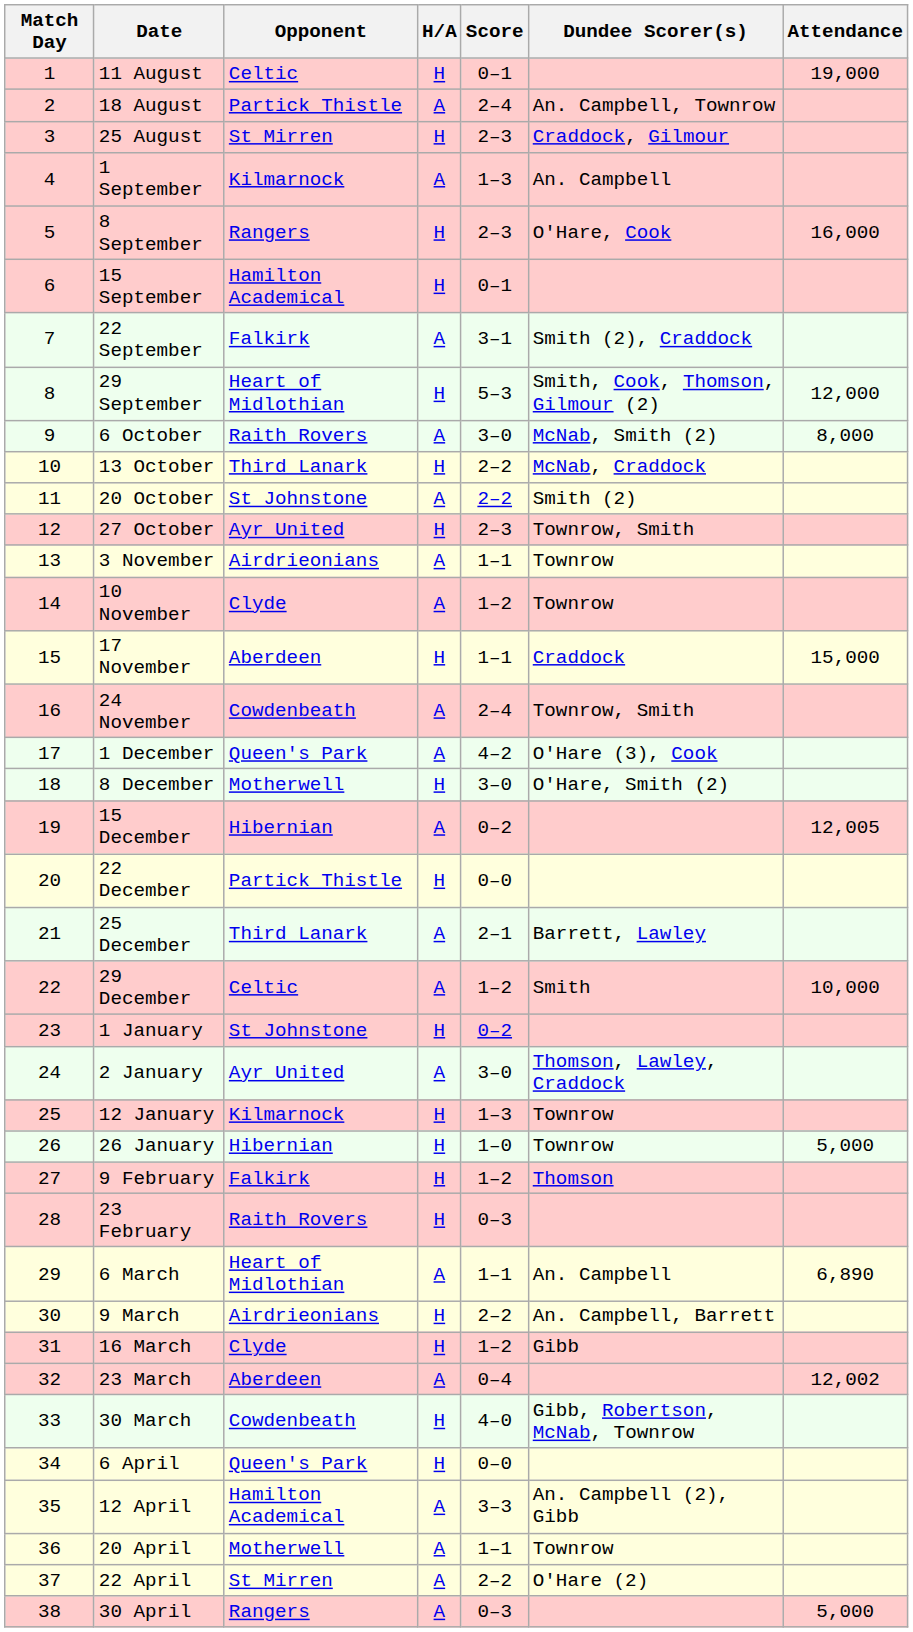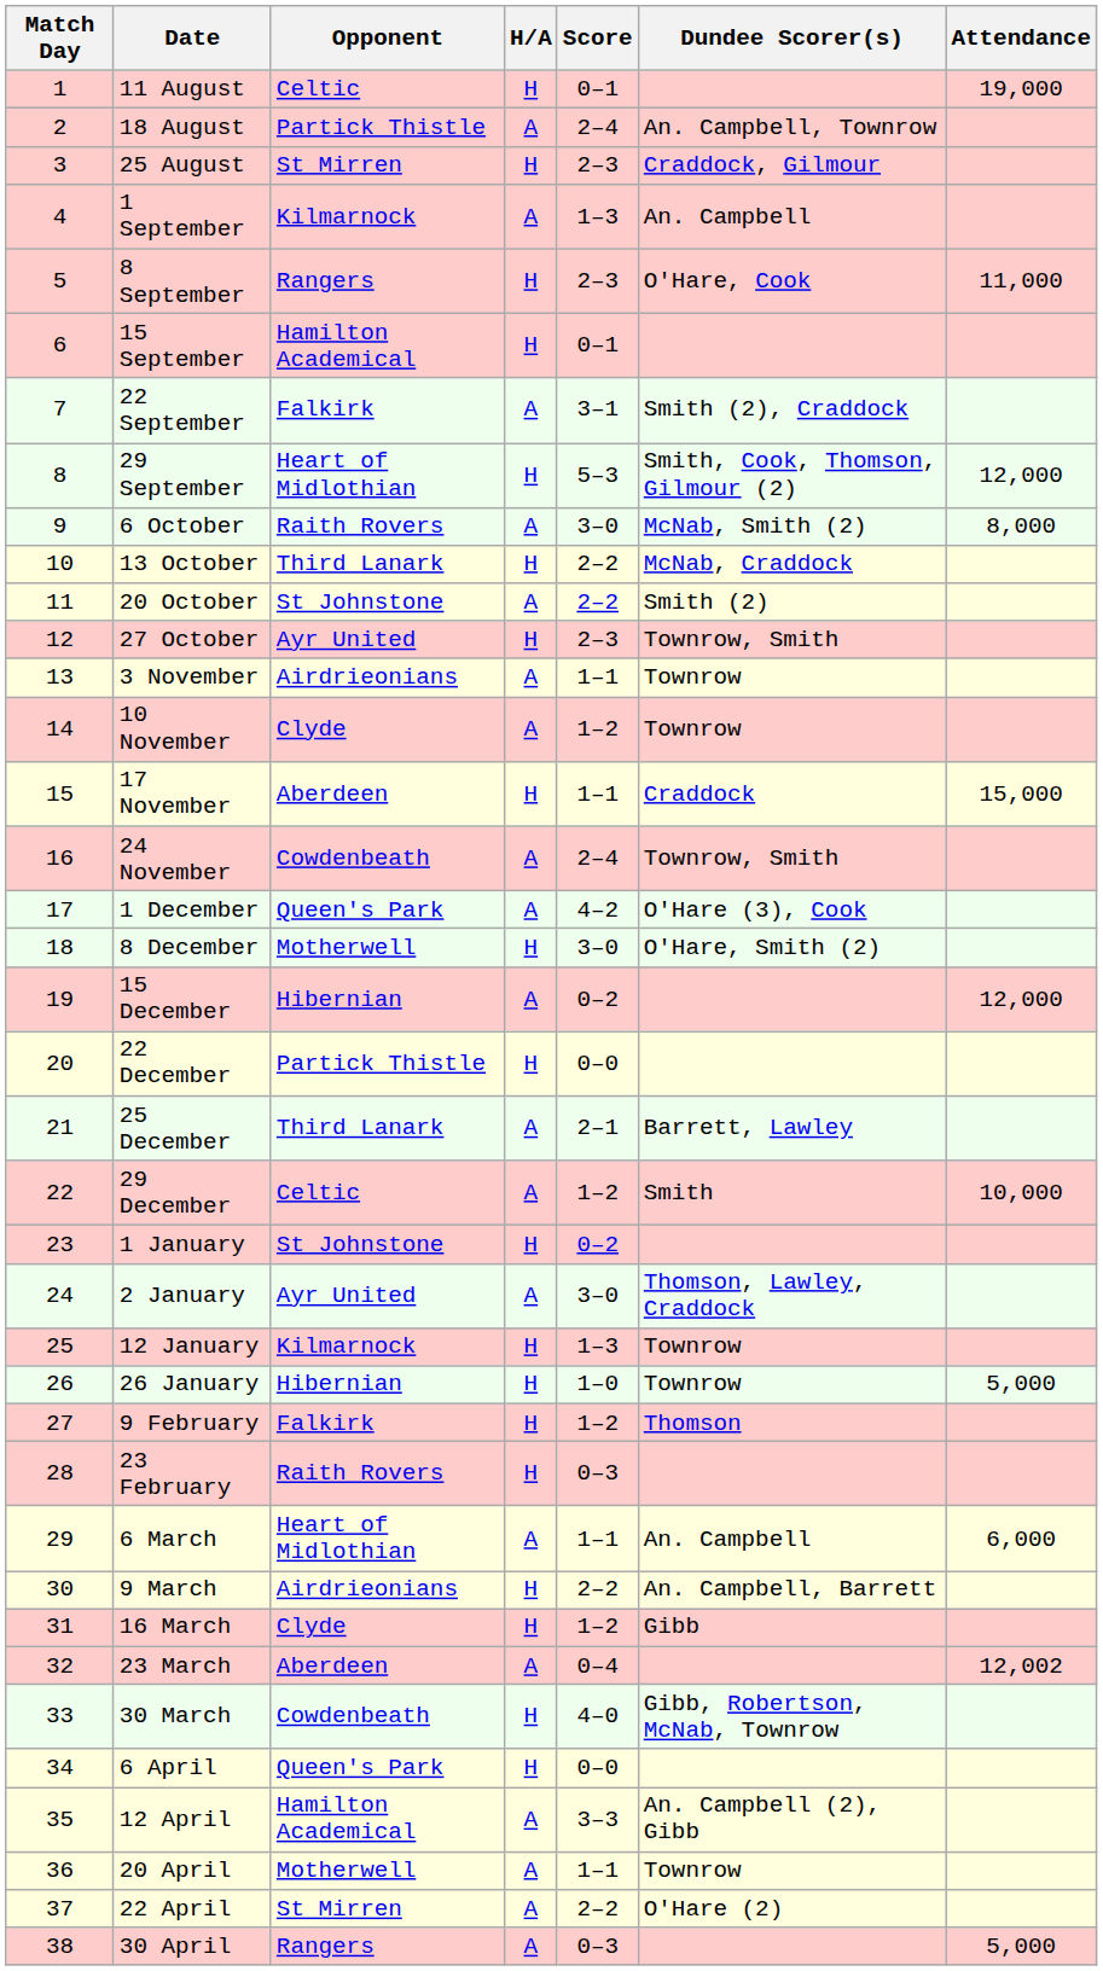 <table class="wikitable" style="text-align:center">
 <tr>
 <th>Match Day</th>
 <th>Date</th>
 <th>Opponent</th>
 <th>H/A</th>
 <th>Score</th>
 <th>Dundee Scorer(s)</th>
 <th>Attendance</th>
 </tr>
 <tr bgcolor="#FFCCCC">
 <td>1</td>
 <td align="left">11 August</td>
 <td align="left"><a href='#'>Celtic</a></td>
 <td><a href='#'>H</a></td>
 <td>0–1</td>
 <td align="left"></td>
 <td>19,000</td>
 </tr>
 <tr bgcolor="#FFCCCC">
 <td>2</td>
 <td align="left">18 August</td>
 <td align="left"><a href='#'>Partick Thistle</a></td>
 <td><a href='#'>A</a></td>
 <td>2–4</td>
 <td align="left">An. Campbell, Townrow</td>
 <td></td>
 </tr>
 <tr bgcolor="#FFCCCC">
 <td>3</td>
 <td align="left">25 August</td>
 <td align="left"><a href='#'>St Mirren</a></td>
 <td><a href='#'>H</a></td>
 <td>2–3</td>
 <td align="left"><a href='#'>Craddock</a>, <a href='#'>Gilmour</a></td>
 <td></td>
 </tr>
 <tr bgcolor="#FFCCCC">
 <td>4</td>
 <td align="left">1 September</td>
 <td align="left"><a href='#'>Kilmarnock</a></td>
 <td><a href='#'>A</a></td>
 <td>1–3</td>
 <td align="left">An. Campbell</td>
 <td></td>
 </tr>
 <tr bgcolor="#FFCCCC">
 <td>5</td>
 <td align="left">8 September</td>
 <td align="left"><a href='#'>Rangers</a></td>
 <td><a href='#'>H</a></td>
 <td>2–3</td>
 <td align="left">O'Hare, <a href='#'>Cook</a></td>
-<td>16,000</td>
+<td>11,000</td>
 </tr>
 <tr bgcolor="#FFCCCC">
 <td>6</td>
 <td align="left">15 September</td>
 <td align="left"><a href='#'>Hamilton Academical</a></td>
 <td><a href='#'>H</a></td>
 <td>0–1</td>
 <td align="left"></td>
 <td></td>
 </tr>
 <tr bgcolor="#EEFFEE">
 <td>7</td>
 <td align="left">22 September</td>
 <td align="left"><a href='#'>Falkirk</a></td>
 <td><a href='#'>A</a></td>
 <td>3–1</td>
 <td align="left">Smith (2), <a href='#'>Craddock</a></td>
 <td></td>
 </tr>
 <tr bgcolor="#EEFFEE">
 <td>8</td>
 <td align="left">29 September</td>
 <td align="left"><a href='#'>Heart of Midlothian</a></td>
 <td><a href='#'>H</a></td>
 <td>5–3</td>
 <td align="left">Smith, <a href='#'>Cook</a>, <a href='#'>Thomson</a>, <a href='#'>Gilmour</a> (2)</td>
 <td>12,000</td>
 </tr>
 <tr bgcolor="#EEFFEE">
 <td>9</td>
 <td align="left">6 October</td>
 <td align="left"><a href='#'>Raith Rovers</a></td>
 <td><a href='#'>A</a></td>
 <td>3–0</td>
 <td align="left"><a href='#'>McNab</a>, Smith (2)</td>
 <td>8,000</td>
 </tr>
 <tr bgcolor="#FFFFDD">
 <td>10</td>
 <td align="left">13 October</td>
 <td align="left"><a href='#'>Third Lanark</a></td>
 <td><a href='#'>H</a></td>
 <td>2–2</td>
 <td align="left"><a href='#'>McNab</a>, <a href='#'>Craddock</a></td>
 <td></td>
 </tr>
 <tr bgcolor="#FFFFDD">
 <td>11</td>
 <td align="left">20 October</td>
 <td align="left"><a href='#'>St Johnstone</a></td>
 <td><a href='#'>A</a></td>
 <td><a href='#'>2–2</a></td>
 <td align="left">Smith (2)</td>
 <td></td>
 </tr>
 <tr bgcolor="#FFCCCC">
 <td>12</td>
 <td align="left">27 October</td>
 <td align="left"><a href='#'>Ayr United</a></td>
 <td><a href='#'>H</a></td>
 <td>2–3</td>
 <td align="left">Townrow, Smith</td>
 <td></td>
 </tr>
 <tr bgcolor="#FFFFDD">
 <td>13</td>
 <td align="left">3 November</td>
 <td align="left"><a href='#'>Airdrieonians</a></td>
 <td><a href='#'>A</a></td>
 <td>1–1</td>
 <td align="left">Townrow</td>
 <td></td>
 </tr>
 <tr bgcolor="#FFCCCC">
 <td>14</td>
 <td align="left">10 November</td>
 <td align="left"><a href='#'>Clyde</a></td>
 <td><a href='#'>A</a></td>
 <td>1–2</td>
 <td align="left">Townrow</td>
 <td></td>
 </tr>
 <tr bgcolor="#FFFFDD">
 <td>15</td>
 <td align="left">17 November</td>
 <td align="left"><a href='#'>Aberdeen</a></td>
 <td><a href='#'>H</a></td>
 <td>1–1</td>
 <td align="left"><a href='#'>Craddock</a></td>
 <td>15,000</td>
 </tr>
 <tr bgcolor="#FFCCCC">
 <td>16</td>
 <td align="left">24 November</td>
 <td align="left"><a href='#'>Cowdenbeath</a></td>
 <td><a href='#'>A</a></td>
 <td>2–4</td>
 <td align="left">Townrow, Smith</td>
 <td></td>
 </tr>
 <tr bgcolor="#EEFFEE">
 <td>17</td>
 <td align="left">1 December</td>
 <td align="left"><a href='#'>Queen's Park</a></td>
 <td><a href='#'>A</a></td>
 <td>4–2</td>
 <td align="left">O'Hare (3), <a href='#'>Cook</a></td>
 <td></td>
 </tr>
 <tr bgcolor="#EEFFEE">
 <td>18</td>
 <td align="left">8 December</td>
 <td align="left"><a href='#'>Motherwell</a></td>
 <td><a href='#'>H</a></td>
 <td>3–0</td>
 <td align="left">O'Hare, Smith (2)</td>
 <td></td>
 </tr>
 <tr bgcolor="#FFCCCC">
 <td>19</td>
 <td align="left">15 December</td>
 <td align="left"><a href='#'>Hibernian</a></td>
 <td><a href='#'>A</a></td>
 <td>0–2</td>
 <td align="left"></td>
-<td>12,005</td>
+<td>12,000</td>
 </tr>
 <tr bgcolor="#FFFFDD">
 <td>20</td>
 <td align="left">22 December</td>
 <td align="left"><a href='#'>Partick Thistle</a></td>
 <td><a href='#'>H</a></td>
 <td>0–0</td>
 <td align="left"></td>
 <td></td>
 </tr>
 <tr bgcolor="#EEFFEE">
 <td>21</td>
 <td align="left">25 December</td>
 <td align="left"><a href='#'>Third Lanark</a></td>
 <td><a href='#'>A</a></td>
 <td>2–1</td>
 <td align="left">Barrett, <a href='#'>Lawley</a></td>
 <td></td>
 </tr>
 <tr bgcolor="#FFCCCC">
 <td>22</td>
 <td align="left">29 December</td>
 <td align="left"><a href='#'>Celtic</a></td>
 <td><a href='#'>A</a></td>
 <td>1–2</td>
 <td align="left">Smith</td>
 <td>10,000</td>
 </tr>
 <tr bgcolor="#FFCCCC">
 <td>23</td>
 <td align="left">1 January</td>
 <td align="left"><a href='#'>St Johnstone</a></td>
 <td><a href='#'>H</a></td>
 <td><a href='#'>0–2</a></td>
 <td align="left"></td>
 <td></td>
 </tr>
 <tr bgcolor="#EEFFEE">
 <td>24</td>
 <td align="left">2 January</td>
 <td align="left"><a href='#'>Ayr United</a></td>
 <td><a href='#'>A</a></td>
 <td>3–0</td>
 <td align="left"><a href='#'>Thomson</a>, <a href='#'>Lawley</a>, <a href='#'>Craddock</a></td>
 <td></td>
 </tr>
 <tr bgcolor="#FFCCCC">
 <td>25</td>
 <td align="left">12 January</td>
 <td align="left"><a href='#'>Kilmarnock</a></td>
 <td><a href='#'>H</a></td>
 <td>1–3</td>
 <td align="left">Townrow</td>
 <td></td>
 </tr>
 <tr bgcolor="#EEFFEE">
 <td>26</td>
 <td align="left">26 January</td>
 <td align="left"><a href='#'>Hibernian</a></td>
 <td><a href='#'>H</a></td>
 <td>1–0</td>
 <td align="left">Townrow</td>
 <td>5,000</td>
 </tr>
 <tr bgcolor="#FFCCCC">
 <td>27</td>
 <td align="left">9 February</td>
 <td align="left"><a href='#'>Falkirk</a></td>
 <td><a href='#'>H</a></td>
 <td>1–2</td>
 <td align="left"><a href='#'>Thomson</a></td>
 <td></td>
 </tr>
 <tr bgcolor="#FFCCCC">
 <td>28</td>
 <td align="left">23 February</td>
 <td align="left"><a href='#'>Raith Rovers</a></td>
 <td><a href='#'>H</a></td>
 <td>0–3</td>
 <td align="left"></td>
 <td></td>
 </tr>
 <tr bgcolor="#FFFFDD">
 <td>29</td>
 <td align="left">6 March</td>
 <td align="left"><a href='#'>Heart of Midlothian</a></td>
 <td><a href='#'>A</a></td>
 <td>1–1</td>
 <td align="left">An. Campbell</td>
-<td>6,890</td>
+<td>6,000</td>
 </tr>
 <tr bgcolor="#FFFFDD">
 <td>30</td>
 <td align="left">9 March</td>
 <td align="left"><a href='#'>Airdrieonians</a></td>
 <td><a href='#'>H</a></td>
 <td>2–2</td>
 <td align="left">An. Campbell, Barrett</td>
 <td></td>
 </tr>
 <tr bgcolor="#FFCCCC">
 <td>31</td>
 <td align="left">16 March</td>
 <td align="left"><a href='#'>Clyde</a></td>
 <td><a href='#'>H</a></td>
 <td>1–2</td>
 <td align="left">Gibb</td>
 <td></td>
 </tr>
 <tr bgcolor="#FFCCCC">
 <td>32</td>
 <td align="left">23 March</td>
 <td align="left"><a href='#'>Aberdeen</a></td>
 <td><a href='#'>A</a></td>
 <td>0–4</td>
 <td align="left"></td>
 <td>12,002</td>
 </tr>
 <tr bgcolor="#EEFFEE">
 <td>33</td>
 <td align="left">30 March</td>
 <td align="left"><a href='#'>Cowdenbeath</a></td>
 <td><a href='#'>H</a></td>
 <td>4–0</td>
 <td align="left">Gibb, <a href='#'>Robertson</a>, <a href='#'>McNab</a>, Townrow</td>
 <td></td>
 </tr>
 <tr bgcolor="#FFFFDD">
 <td>34</td>
 <td align="left">6 April</td>
 <td align="left"><a href='#'>Queen's Park</a></td>
 <td><a href='#'>H</a></td>
 <td>0–0</td>
 <td align="left"></td>
 <td></td>
 </tr>
 <tr bgcolor="#FFFFDD">
 <td>35</td>
 <td align="left">12 April</td>
 <td align="left"><a href='#'>Hamilton Academical</a></td>
 <td><a href='#'>A</a></td>
 <td>3–3</td>
 <td align="left">An. Campbell (2), Gibb</td>
 <td></td>
 </tr>
 <tr bgcolor="#FFFFDD">
 <td>36</td>
 <td align="left">20 April</td>
 <td align="left"><a href='#'>Motherwell</a></td>
 <td><a href='#'>A</a></td>
 <td>1–1</td>
 <td align="left">Townrow</td>
 <td></td>
 </tr>
 <tr bgcolor="#FFFFDD">
 <td>37</td>
 <td align="left">22 April</td>
 <td align="left"><a href='#'>St Mirren</a></td>
 <td><a href='#'>A</a></td>
 <td>2–2</td>
 <td align="left">O'Hare (2)</td>
 <td></td>
 </tr>
 <tr bgcolor="#FFCCCC">
 <td>38</td>
 <td align="left">30 April</td>
 <td align="left"><a href='#'>Rangers</a></td>
 <td><a href='#'>A</a></td>
 <td>0–3</td>
 <td align="left"></td>
 <td>5,000</td>
 </tr>
 </table>
